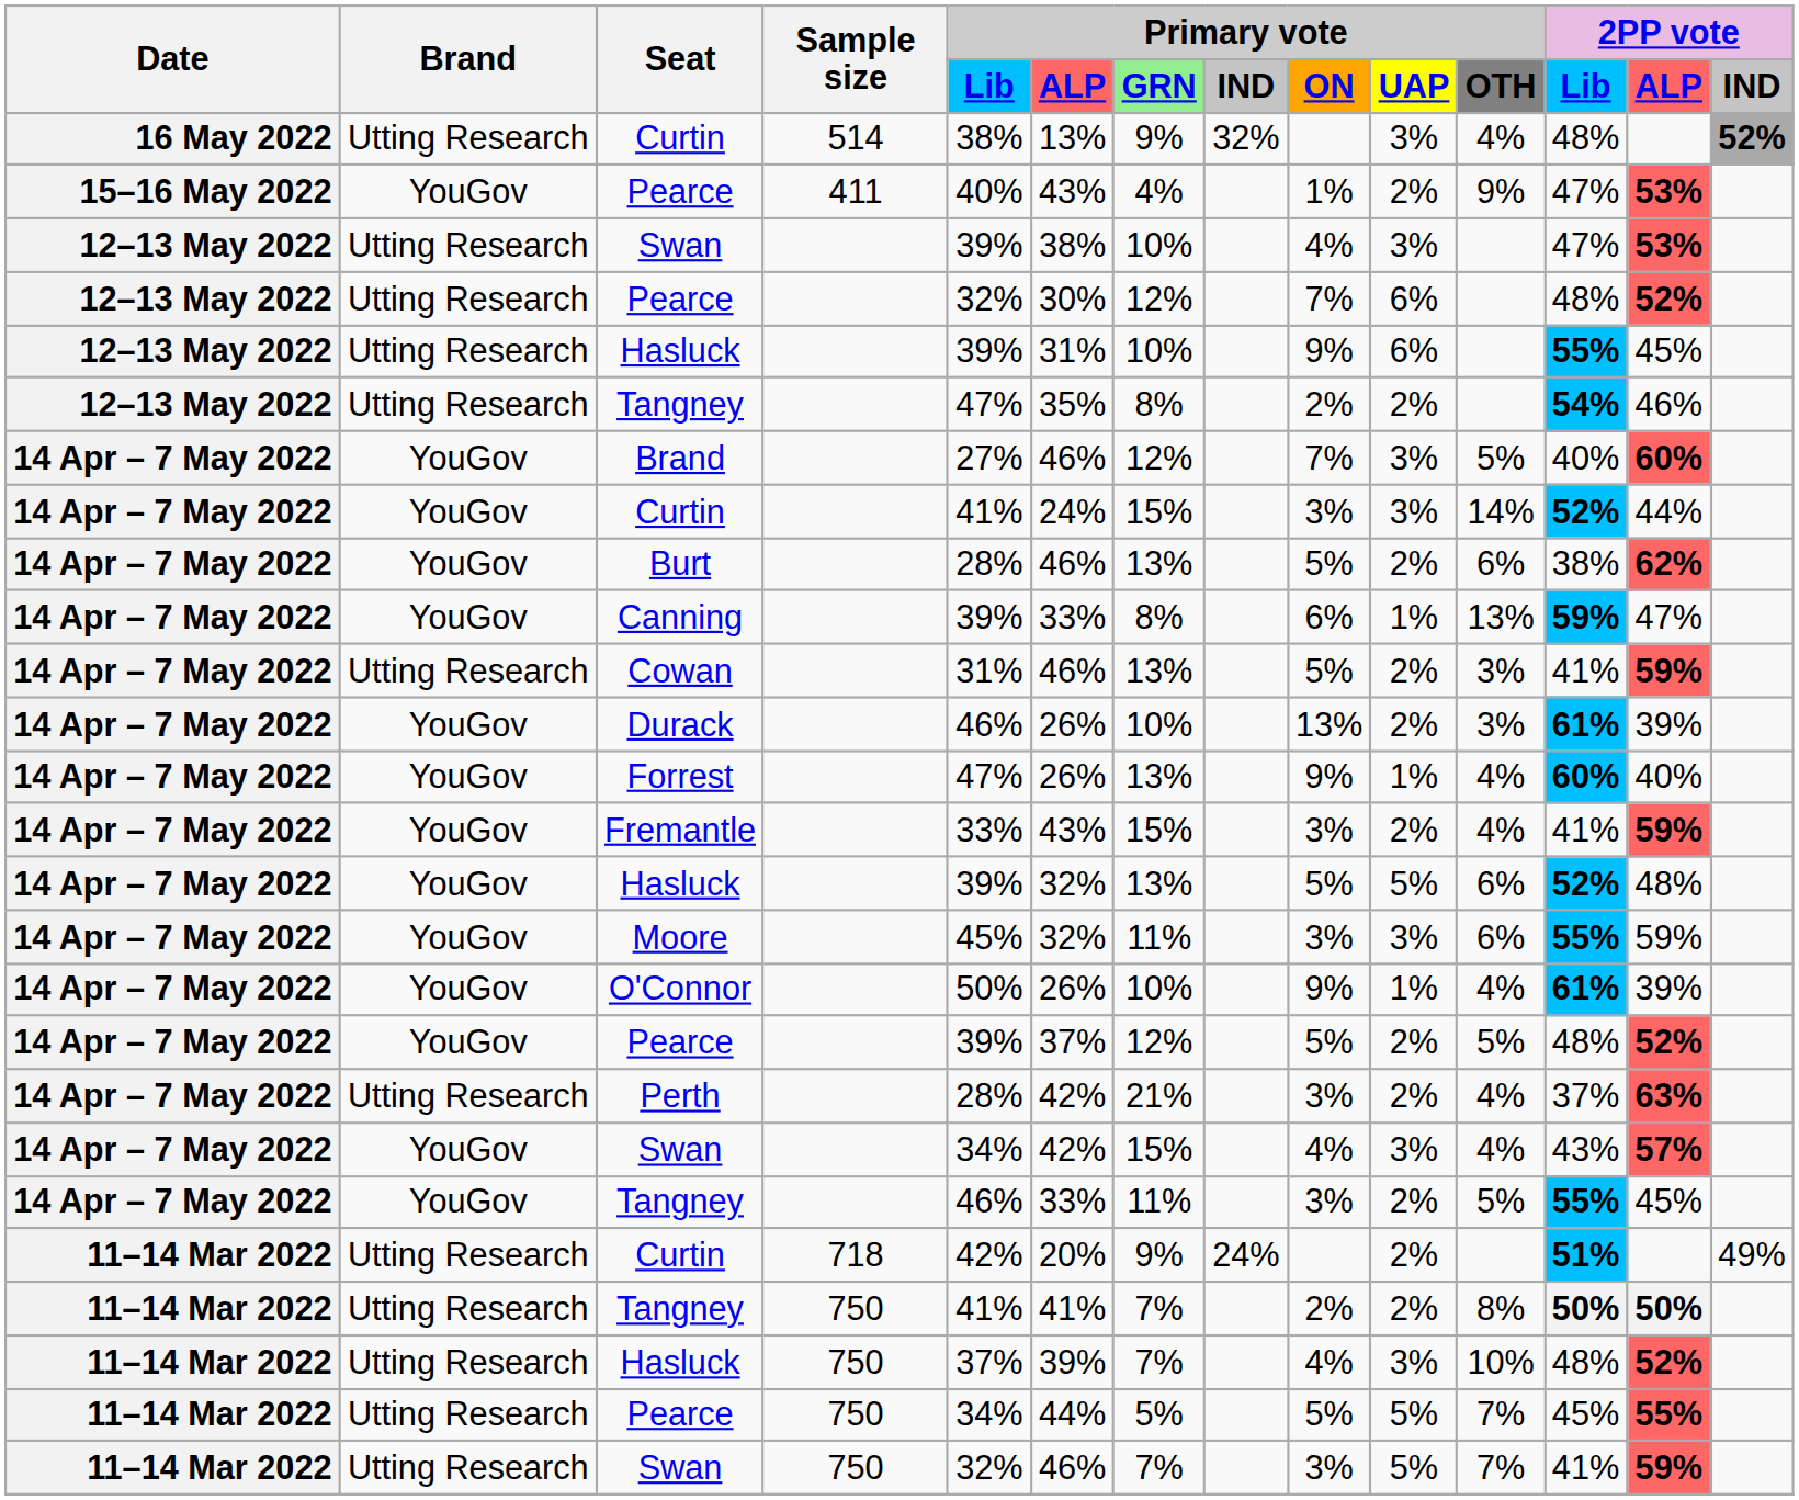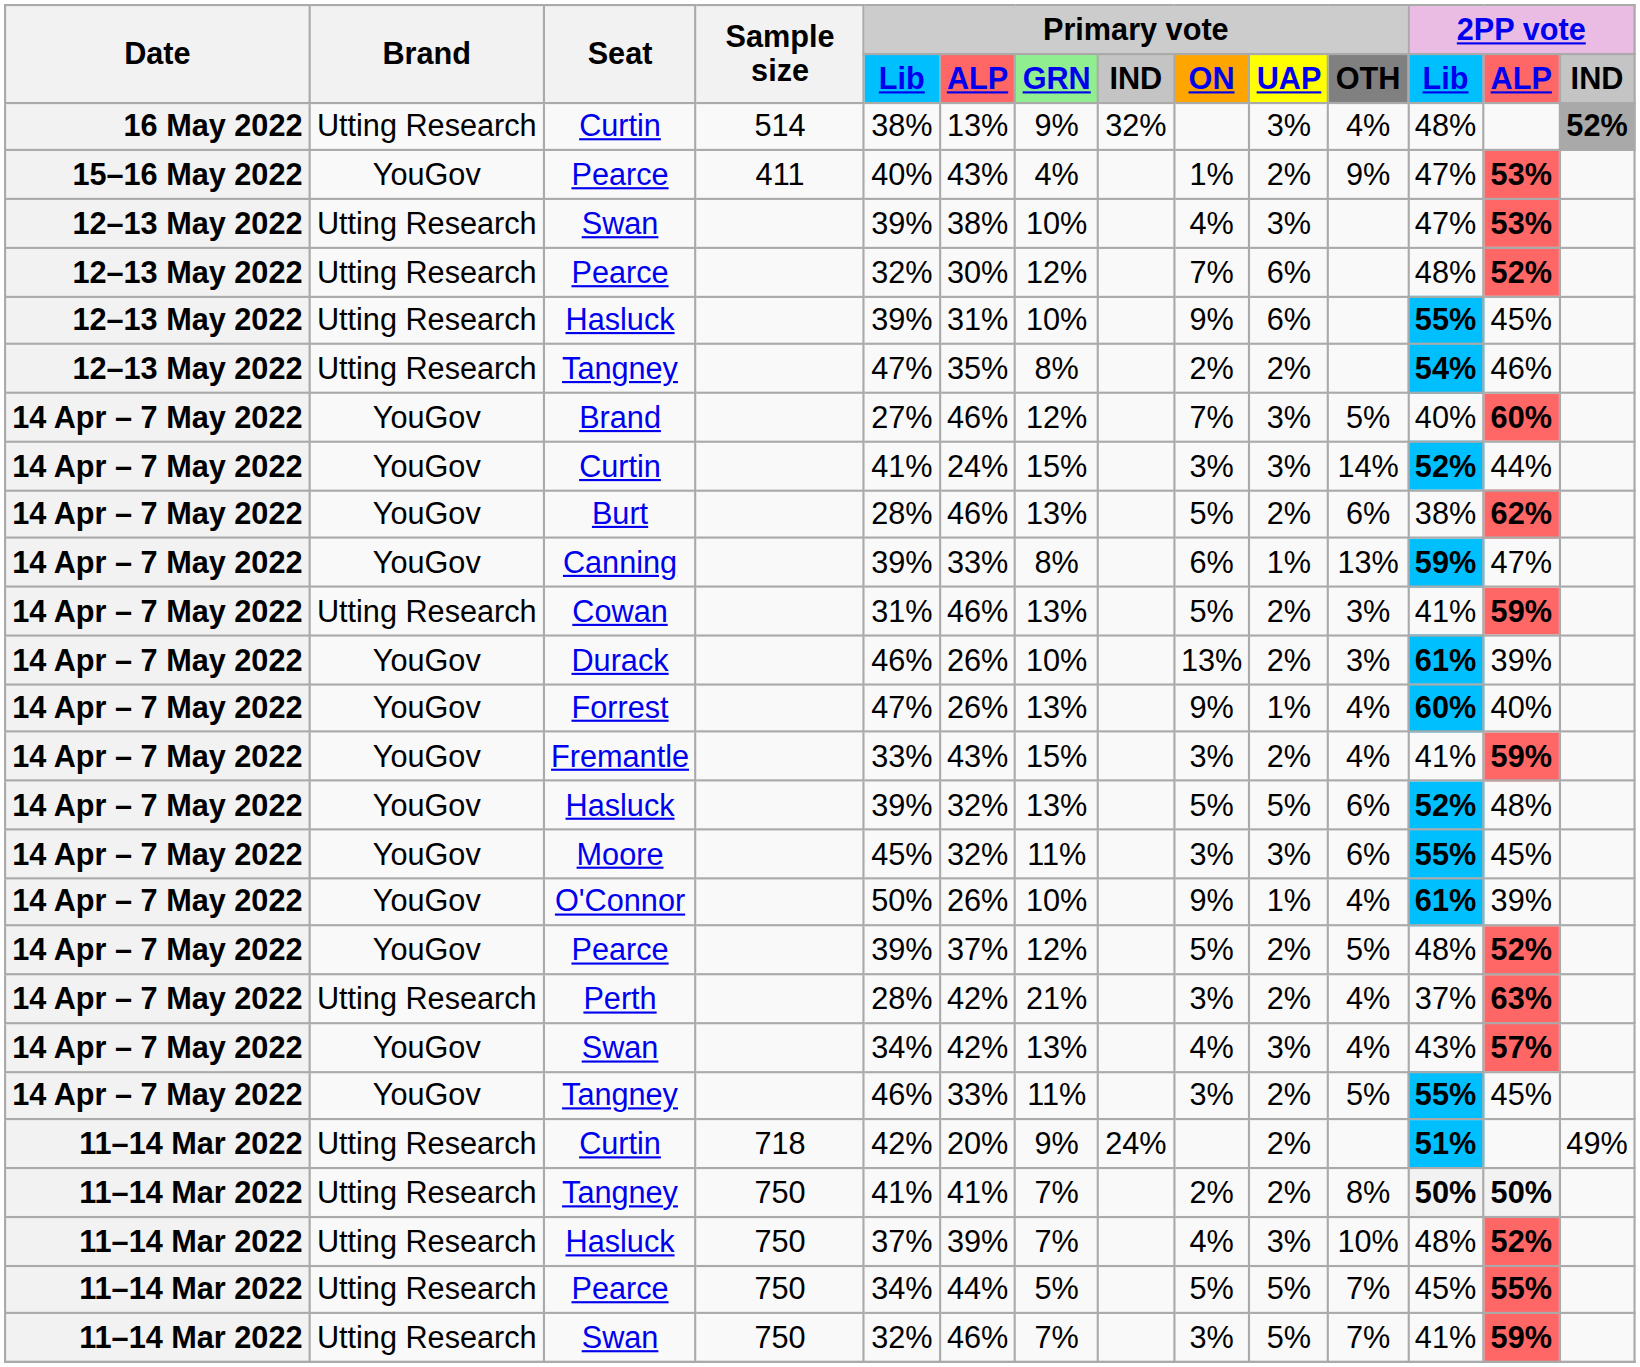 <table class=wikitable style=text-align:center;font-size:90%>
 <tr>
 <th rowspan=2>Date</th>
 <th rowspan=2>Brand</th>
 <th rowspan=2>Seat</th>
 <th rowspan=2 style=max-width:5em>Sample size</th>
 <th colspan=7 style=background:#ccc>Primary vote</th>
 <th colspan=3 style=background:#ebbce3><a href='#'>2PP vote</a></th>
 </tr>
 <tr>
 <th style=background:#00bfff><a href='#'>Lib</a></th>
 <th style=background:#f66><a href='#'>ALP</a></th>
 <th style=background:#90ee90><a href='#'>GRN</a></th>
 <th style=background:#c4c4c4>IND</th>
 <th style=background:orange><a href='#'>ON</a></th>
 <th style=background:yellow><a href='#'>UAP</a></th>
 <th style=background:gray>OTH</th>
 <th style=background:#00bfff><a href='#'>Lib</a></th>
 <th style=background:#f66><a href='#'>ALP</a></th>
 <th style=background:#c4c4c4>IND</th>
 </tr>
 <tr>
 <th style=text-align:right data-sort-value=16-May-2022><strong>16 May 2022</strong></th>
 <td>Utting Research</td>
 <td><a href='#'>Curtin</a></td>
 <td>514</td>
 <td>38%</td>
 <td>13%</td>
 <td>9%</td>
 <td>32%</td>
 <td></td>
 <td>3%</td>
 <td>4%</td>
 <td>48%</td>
 <td></td>
 <td style=background:darkGrey><strong>52%</strong></td>
 </tr>
 <tr>
 <th style=text-align:right data-sort-value=16-May-2022>15–16 May 2022</th>
 <td>YouGov</td>
 <td><a href='#'>Pearce</a></td>
 <td>411</td>
 <td>40%</td>
 <td>43%</td>
 <td>4%</td>
 <td></td>
 <td>1%</td>
 <td>2%</td>
 <td>9%</td>
 <td>47%</td>
 <td style=background:#f66><strong>53%</strong></td>
 <td></td>
 </tr>
 <tr>
 <th style=text-align:right data-sort-value=13-May-2022>12–13 May 2022</th>
 <td style=text-align:left>Utting Research</td>
 <td><a href='#'>Swan</a></td>
 <td></td>
 <td>39%</td>
 <td>38%</td>
 <td>10%</td>
 <td></td>
 <td>4%</td>
 <td>3%</td>
 <td></td>
 <td>47%</td>
 <td style=background:#f66><strong>53%</strong></td>
 <td></td>
 </tr>
 <tr>
 <th style=text-align:right data-sort-value=13-May-2022>12–13 May 2022</th>
 <td style=text-align:left>Utting Research</td>
 <td><a href='#'>Pearce</a></td>
 <td></td>
 <td>32%</td>
 <td>30%</td>
 <td>12%</td>
 <td></td>
 <td>7%</td>
 <td>6%</td>
 <td></td>
 <td>48%</td>
 <td style=background:#f66><strong>52%</strong></td>
 <td></td>
 </tr>
 <tr>
 <th style=text-align:right data-sort-value=13-May-2022>12–13 May 2022</th>
 <td style=text-align:left>Utting Research</td>
 <td><a href='#'>Hasluck</a></td>
 <td></td>
 <td>39%</td>
 <td>31%</td>
 <td>10%</td>
 <td></td>
 <td>9%</td>
 <td>6%</td>
 <td></td>
 <td style=background:#00bfff><strong>55%</strong></td>
 <td>45%</td>
 <td></td>
 </tr>
 <tr>
 <th style=text-align:right data-sort-value=13-May-2022>12–13 May 2022</th>
 <td style=text-align:left>Utting Research</td>
 <td><a href='#'>Tangney</a></td>
 <td></td>
 <td>47%</td>
 <td>35%</td>
 <td>8%</td>
 <td></td>
 <td>2%</td>
 <td>2%</td>
 <td></td>
 <td style=background:#00bfff><strong>54%</strong></td>
 <td>46%</td>
 <td></td>
 </tr>
 <tr>
 <th style=text-align:right data-sort-value=7-May-2022>14 Apr – 7 May 2022</th>
 <td>YouGov</td>
 <td><a href='#'>Brand</a></td>
 <td></td>
 <td>27%</td>
 <td>46%</td>
 <td>12%</td>
 <td></td>
 <td>7%</td>
 <td>3%</td>
 <td>5%</td>
 <td>40%</td>
 <td style=background:#f66><strong>60%</strong></td>
 <td></td>
 </tr>
 <tr>
 <th style=text-align:right data-sort-value=7-May-2022>14 Apr – 7 May 2022</th>
 <td>YouGov</td>
 <td><a href='#'>Curtin</a></td>
 <td></td>
 <td>41%</td>
 <td>24%</td>
 <td>15%</td>
 <td></td>
 <td>3%</td>
 <td>3%</td>
 <td>14%</td>
 <td style=background:#00bfff><strong>52%</strong></td>
 <td>44%</td>
 <td></td>
 </tr>
 <tr>
 <th style=text-align:right data-sort-value=7-May-2022>14 Apr – 7 May 2022</th>
 <td>YouGov</td>
 <td><a href='#'>Burt</a></td>
 <td></td>
 <td>28%</td>
 <td>46%</td>
 <td>13%</td>
 <td></td>
 <td>5%</td>
 <td>2%</td>
 <td>6%</td>
 <td>38%</td>
 <td style=background:#f66><strong>62%</strong></td>
 <td></td>
 </tr>
 <tr>
 <th style=text-align:right data-sort-value=7-May-2022>14 Apr – 7 May 2022</th>
 <td>YouGov</td>
 <td><a href='#'>Canning</a></td>
 <td></td>
 <td>39%</td>
 <td>33%</td>
 <td>8%</td>
 <td></td>
 <td>6%</td>
 <td>1%</td>
 <td>13%</td>
 <td style=background:#00bfff><strong>59%</strong></td>
 <td>47%</td>
 <td></td>
 </tr>
 <tr>
 <th style=text-align:right data-sort-value=7-May-2022>14 Apr – 7 May 2022</th>
 <td style=text-align:left>Utting Research</td>
 <td><a href='#'>Cowan</a></td>
 <td></td>
 <td>31%</td>
 <td>46%</td>
 <td>13%</td>
 <td></td>
 <td>5%</td>
 <td>2%</td>
 <td>3%</td>
 <td>41%</td>
 <td style=background:#f66><strong>59%</strong></td>
 <td></td>
 </tr>
 <tr>
 <th style=text-align:right data-sort-value=7-May-2022>14 Apr – 7 May 2022</th>
 <td>YouGov</td>
 <td><a href='#'>Durack</a></td>
 <td></td>
 <td>46%</td>
 <td>26%</td>
 <td>10%</td>
 <td></td>
 <td>13%</td>
 <td>2%</td>
 <td>3%</td>
 <td style=background:#00bfff><strong>61%</strong></td>
 <td>39%</td>
 <td></td>
 </tr>
 <tr>
 <th style=text-align:right data-sort-value=7-May-2022>14 Apr – 7 May 2022</th>
 <td>YouGov</td>
 <td><a href='#'>Forrest</a></td>
 <td></td>
 <td>47%</td>
 <td>26%</td>
 <td>13%</td>
 <td></td>
 <td>9%</td>
 <td>1%</td>
 <td>4%</td>
 <td style=background:#00bfff><strong>60%</strong></td>
 <td>40%</td>
 <td></td>
 </tr>
 <tr>
 <th style=text-align:right data-sort-value=7-May-2022>14 Apr – 7 May 2022</th>
 <td>YouGov</td>
 <td><a href='#'>Fremantle</a></td>
 <td></td>
 <td>33%</td>
 <td>43%</td>
 <td>15%</td>
 <td></td>
 <td>3%</td>
 <td>2%</td>
 <td>4%</td>
 <td>41%</td>
 <td style=background:#f66><strong>59%</strong></td>
 <td></td>
 </tr>
 <tr>
 <th style=text-align:right data-sort-value=7-May-2022>14 Apr – 7 May 2022</th>
 <td>YouGov</td>
 <td><a href='#'>Hasluck</a></td>
 <td></td>
 <td>39%</td>
 <td>32%</td>
 <td>13%</td>
 <td></td>
 <td>5%</td>
 <td>5%</td>
 <td>6%</td>
 <td style=background:#00bfff><strong>52%</strong></td>
 <td>48%</td>
 <td></td>
 </tr>
 <tr>
 <th style=text-align:right data-sort-value=7-May-2022>14 Apr – 7 May 2022</th>
 <td>YouGov</td>
 <td><a href='#'>Moore</a></td>
 <td></td>
 <td>45%</td>
 <td>32%</td>
 <td>11%</td>
 <td></td>
 <td>3%</td>
 <td>3%</td>
 <td>6%</td>
 <td style=background:#00bfff><strong>55%</strong></td>
-<td>59%</td>
+<td>45%</td>
 <td></td>
 </tr>
 <tr>
 <th style=text-align:right data-sort-value=7-May-2022>14 Apr – 7 May 2022</th>
 <td>YouGov</td>
 <td><a href='#'>O'Connor</a></td>
 <td></td>
 <td>50%</td>
 <td>26%</td>
 <td>10%</td>
 <td></td>
 <td>9%</td>
 <td>1%</td>
 <td>4%</td>
 <td style=background:#00bfff><strong>61%</strong></td>
 <td>39%</td>
 <td></td>
 </tr>
 <tr>
 <th style=text-align:right data-sort-value=7-May-2022>14 Apr – 7 May 2022</th>
 <td>YouGov</td>
 <td><a href='#'>Pearce</a></td>
 <td></td>
 <td>39%</td>
 <td>37%</td>
 <td>12%</td>
 <td></td>
 <td>5%</td>
 <td>2%</td>
 <td>5%</td>
 <td>48%</td>
 <td style=background:#f66><strong>52%</strong></td>
 <td></td>
 </tr>
 <tr>
 <th style=text-align:right data-sort-value=7-May-2022>14 Apr – 7 May 2022</th>
 <td style=text-align:left>Utting Research</td>
 <td><a href='#'>Perth</a></td>
 <td></td>
 <td>28%</td>
 <td>42%</td>
 <td>21%</td>
 <td></td>
 <td>3%</td>
 <td>2%</td>
 <td>4%</td>
 <td>37%</td>
 <td style=background:#f66><strong>63%</strong></td>
 <td></td>
 </tr>
 <tr>
 <th style=text-align:right data-sort-value=7-May-2022>14 Apr – 7 May 2022</th>
 <td>YouGov</td>
 <td><a href='#'>Swan</a></td>
 <td></td>
 <td>34%</td>
 <td>42%</td>
-<td>15%</td>
+<td>13%</td>
 <td></td>
 <td>4%</td>
 <td>3%</td>
 <td>4%</td>
 <td>43%</td>
 <td style=background:#f66><strong>57%</strong></td>
 <td></td>
 </tr>
 <tr>
 <th style=text-align:right data-sort-value=7-May-2022>14 Apr – 7 May 2022</th>
 <td>YouGov</td>
 <td><a href='#'>Tangney</a></td>
 <td></td>
 <td>46%</td>
 <td>33%</td>
 <td>11%</td>
 <td></td>
 <td>3%</td>
 <td>2%</td>
 <td>5%</td>
 <td style=background:#00bfff><strong>55%</strong></td>
 <td>45%</td>
 <td></td>
 </tr>
 <tr>
 <th style=text-align:right data-sort-value=14-Mar-2022>11–14 Mar 2022</th>
 <td style=text-align:left>Utting Research</td>
 <td><a href='#'>Curtin</a></td>
 <td>718</td>
 <td>42%</td>
 <td>20%</td>
 <td>9%</td>
 <td>24%</td>
 <td></td>
 <td>2%</td>
 <td></td>
 <td style=background:#00bfff><strong>51%</strong></td>
 <td></td>
 <td>49%</td>
 </tr>
 <tr>
 <th style=text-align:right data-sort-value=14-Mar-2022>11–14 Mar 2022</th>
 <td style=text-align:left>Utting Research</td>
 <td><a href='#'>Tangney</a></td>
 <td>750</td>
 <td>41%</td>
 <td>41%</td>
 <td>7%</td>
 <td></td>
 <td>2%</td>
 <td>2%</td>
 <td>8%</td>
 <th>50%</th>
 <th>50%</th>
 <td></td>
 </tr>
 <tr>
 <th style=text-align:right data-sort-value=14-Mar-2022>11–14 Mar 2022</th>
 <td style=text-align:left>Utting Research</td>
 <td><a href='#'>Hasluck</a></td>
 <td>750</td>
 <td>37%</td>
 <td>39%</td>
 <td>7%</td>
 <td></td>
 <td>4%</td>
 <td>3%</td>
 <td>10%</td>
 <td>48%</td>
 <td style=background:#f66><strong>52%</strong></td>
 <td></td>
 </tr>
 <tr>
 <th style=text-align:right data-sort-value=14-Mar-2022>11–14 Mar 2022</th>
 <td style=text-align:left>Utting Research</td>
 <td><a href='#'>Pearce</a></td>
 <td>750</td>
 <td>34%</td>
 <td>44%</td>
 <td>5%</td>
 <td></td>
 <td>5%</td>
 <td>5%</td>
 <td>7%</td>
 <td>45%</td>
 <td style=background:#f66><strong>55%</strong></td>
 <td></td>
 </tr>
 <tr>
 <th style=text-align:right data-sort-value=14-Mar-2022>11–14 Mar 2022</th>
 <td style=text-align:left>Utting Research</td>
 <td><a href='#'>Swan</a></td>
 <td>750</td>
 <td>32%</td>
 <td>46%</td>
 <td>7%</td>
 <td></td>
 <td>3%</td>
 <td>5%</td>
 <td>7%</td>
 <td>41%</td>
 <td style=background:#f66><strong>59%</strong></td>
 <td></td>
 </tr>
 <tr>
 </tr>
 <tr>
 </tr>
 </table>
